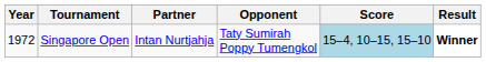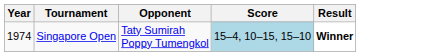 <table class="sortable wikitable" style="font-size: 90%;">
 <tr>
 <th>Year</th>
 <th>Tournament</th>
-<th>Partner</th>
 <th>Opponent</th>
 <th>Score</th>
 <th>Result</th>
 </tr>
 <tr>
-<td align="center">1972</td>
+<td align="center">1974</td>
 <td align="left"><a href='#'>Singapore Open</a></td>
-<td align="left"> <a href='#'>Intan Nurtjahja</a></td>
 <td align="left"> <a href='#'>Taty Sumirah</a><br> <a href='#'>Poppy Tumengkol</a></td>
 <td align="left" style="background: lightblue;">15–4, 10–15, 15–10</td>
 <td style="text-align:left; background:white"> <strong>Winner</strong></td>
 </tr>
 </table>
